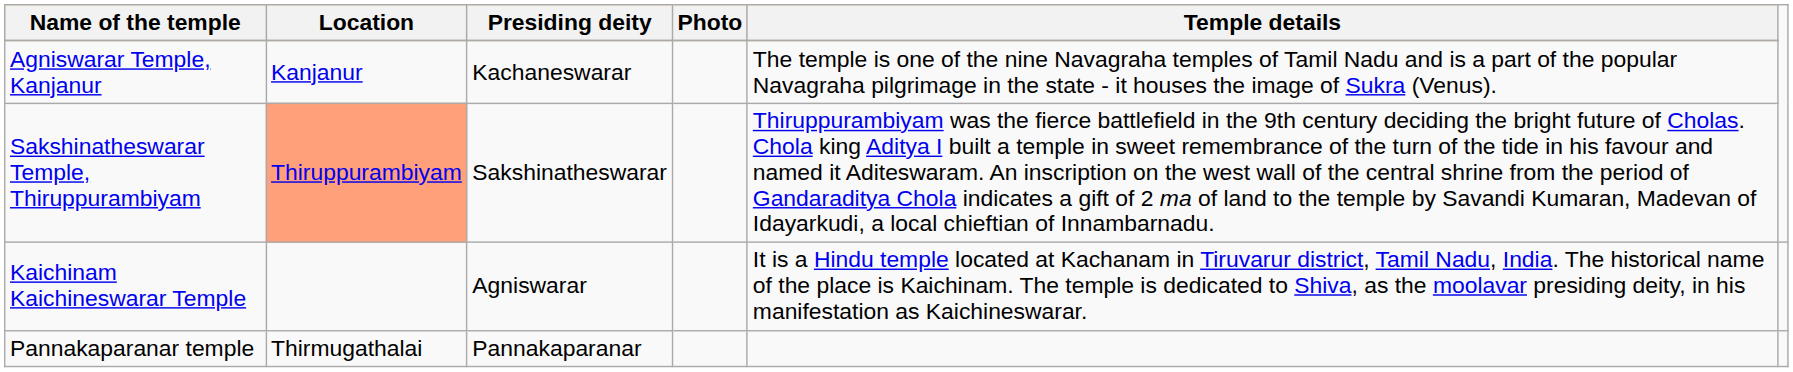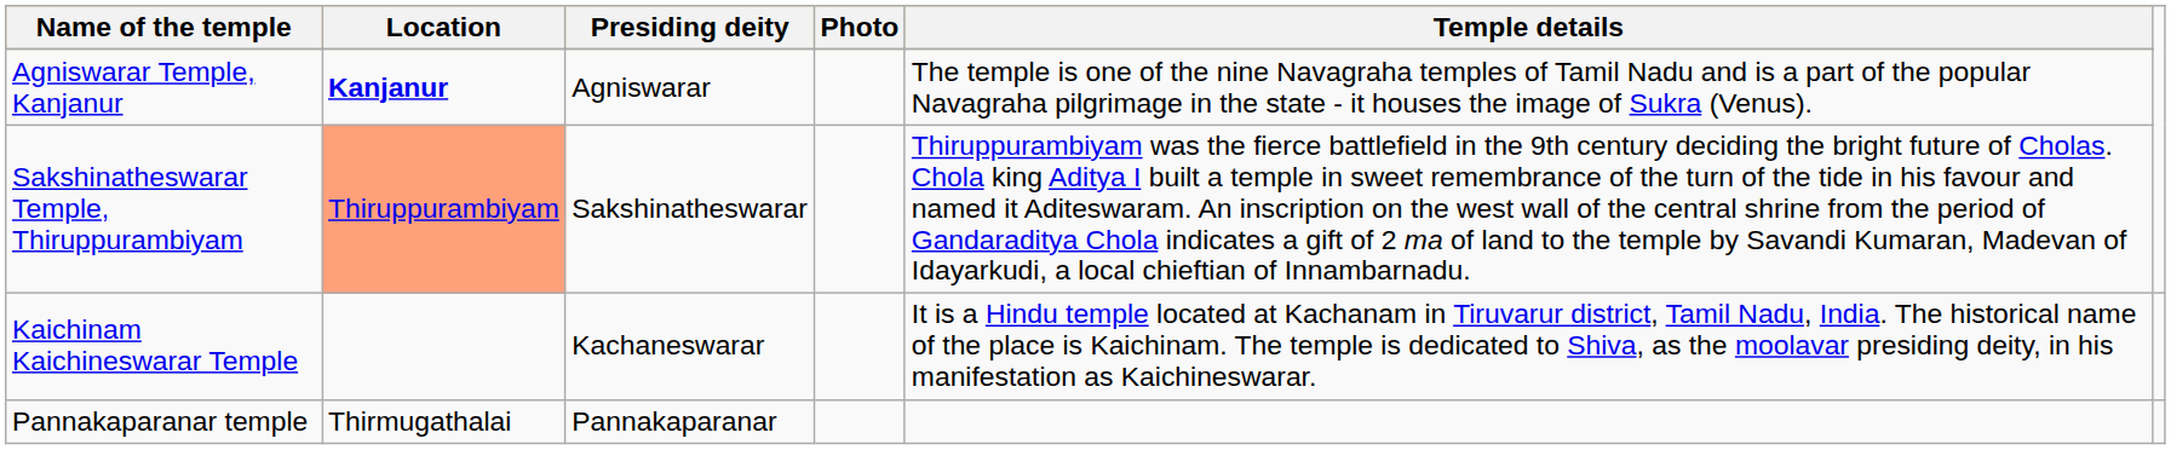 <table class="wikitable sortable">
 <tr style="background:#FFC569">
 <th scope="col"><strong>Name of the temple</strong></th>
 <th scope="col"><strong>Location</strong></th>
 <th scope="col"><strong>Presiding deity</strong></th>
 <th scope="col" class="unsortable"><strong>Photo</strong></th>
 <th scope="col"><strong>Temple details</strong></th>
 </tr>
 <tr align ="center">
 </tr>
 <tr style="background:#ffe;">
 </tr>
 <tr>
 <td><a href='#'>Agniswarar Temple, Kanjanur</a></td>
-<td><a href='#'>Kanjanur</a> </td>
-<td>Kachaneswarar</td>
+<td><strong><a href='#'>Kanjanur</a> </strong></td>
+<td>Agniswarar</td>
 <td></td>
 <td>The temple is one of the nine Navagraha temples of Tamil Nadu and is a part of the popular Navagraha pilgrimage in the state - it houses the image of <a href='#'>Sukra</a> (Venus).</td>
 </tr>
 <tr>
 <td><a href='#'>Sakshinatheswarar Temple, Thiruppurambiyam</a></td>
 <td style="background: lightsalmon;"><a href='#'>Thiruppurambiyam</a> </td>
 <td>Sakshinatheswarar</td>
 <td></td>
 <td><a href='#'>Thiruppurambiyam</a> was the fierce battlefield in the 9th century deciding the bright future of <a href='#'>Cholas</a>.  <a href='#'>Chola</a> king <a href='#'>Aditya I</a> built a temple in sweet remembrance of the turn of the tide in his favour and named it Aditeswaram. An inscription on the west wall of the central shrine from the period of <a href='#'>Gandaraditya Chola</a> indicates a gift of 2 <em>ma</em> of land to the temple by Savandi Kumaran, Madevan of Idayarkudi, a local chieftian of Innambarnadu.</td>
 </tr>
 <tr>
 <td><a href='#'>Kaichinam Kaichineswarar Temple</a></td>
 <td></td>
-<td>Agniswarar</td>
+<td>Kachaneswarar</td>
 <td></td>
 <td>It is a <a href='#'>Hindu temple</a> located at Kachanam  in <a href='#'>Tiruvarur district</a>, <a href='#'>Tamil Nadu</a>, <a href='#'>India</a>. The historical name of the place is Kaichinam. The temple is dedicated to <a href='#'>Shiva</a>, as the <a href='#'>moolavar</a> presiding deity, in his manifestation as Kaichineswarar.</td>
 <td></td>
 </tr>
 <tr>
 <td>Pannakaparanar temple</td>
 <td>Thirmugathalai </td>
 <td>Pannakaparanar</td>
 <td></td>
 <td></td>
 </tr>
 </table>
